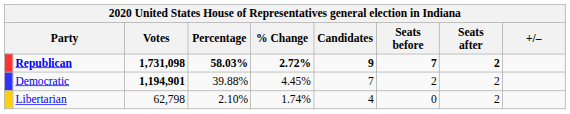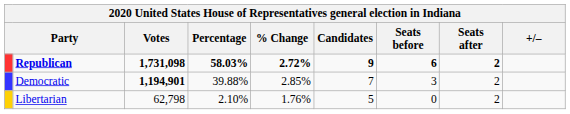 <table class="wikitable">
 <tr>
 <th colspan="9">2020 United States House of Representatives general election in Indiana</th>
 </tr>
 <tr style="text-align:center">
 <th colspan=2 style="width: 10em">Party</th>
 <th style="width: 5em">Votes</th>
 <th style="width: 5em">Percentage</th>
 <th style="width: 5em">% Change</th>
 <th style="width: 5em">Candidates</th>
 <th style="width: 5em">Seats<br>before</th>
 <th style="width: 5em">Seats<br>after</th>
 <th style="width: 5em">+/–</th>
 </tr>
 <tr>
 <th style="background-color:#FF3333; width: 3px"></th>
 <td style="width: 130px"><strong><a href='#'>Republican</a></strong></td>
 <td align="right" ><strong>1,731,098</strong></td>
 <td align="right" ><strong>58.03%</strong></td>
 <td align="right" > <strong>2.72%</strong></td>
 <td align="right" ><strong>9</strong></td>
-<td align="right" ><strong>7</strong></td>
+<td align="right" ><strong>6</strong></td>
 <td align="right" ><strong>2</strong></td>
 <td align="right" ></td>
 </tr>
 <tr>
 <th style="background-color:#3333FF; width: 3px"></th>
 <td style="width: 130px"><a href='#'>Democratic</a></td>
 <td align="right"><strong>1,194,901</strong></td>
 <td align="right">39.88%</td>
-<td align="right"> 4.45%</td>
+<td align="right"> 2.85%</td>
 <td align="right">7</td>
-<td align="right">2</td>
+<td align="right">3</td>
 <td align="right">2</td>
 <td align="right"></td>
 </tr>
 <tr>
 <th style="background-color:#FED105; width: 3px"></th>
 <td style="width: 130px"><a href='#'>Libertarian</a></td>
 <td align="right">62,798</td>
 <td align="right">2.10%</td>
-<td align="right"> 1.74%</td>
-<td align="right">4</td>
+<td align="right"> 1.76%</td>
+<td align="right">5</td>
 <td align="right">0</td>
 <td align="right">2</td>
 <td align="right"></td>
 </tr>
 </table>
